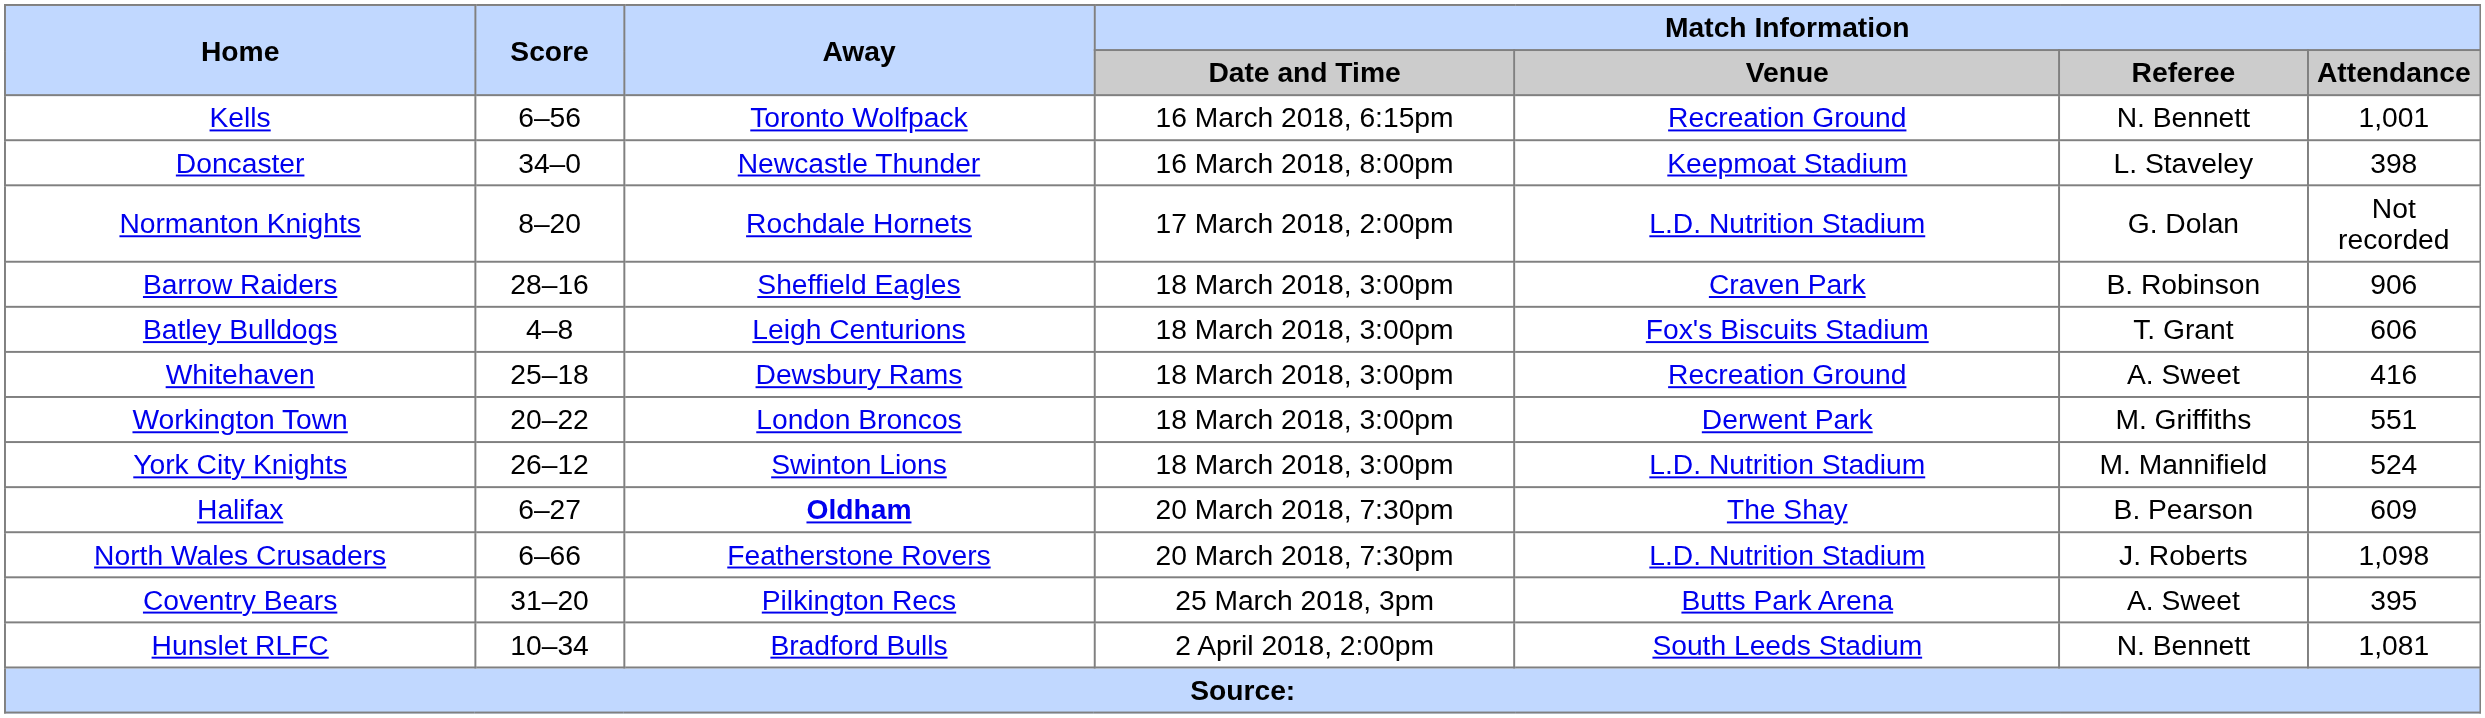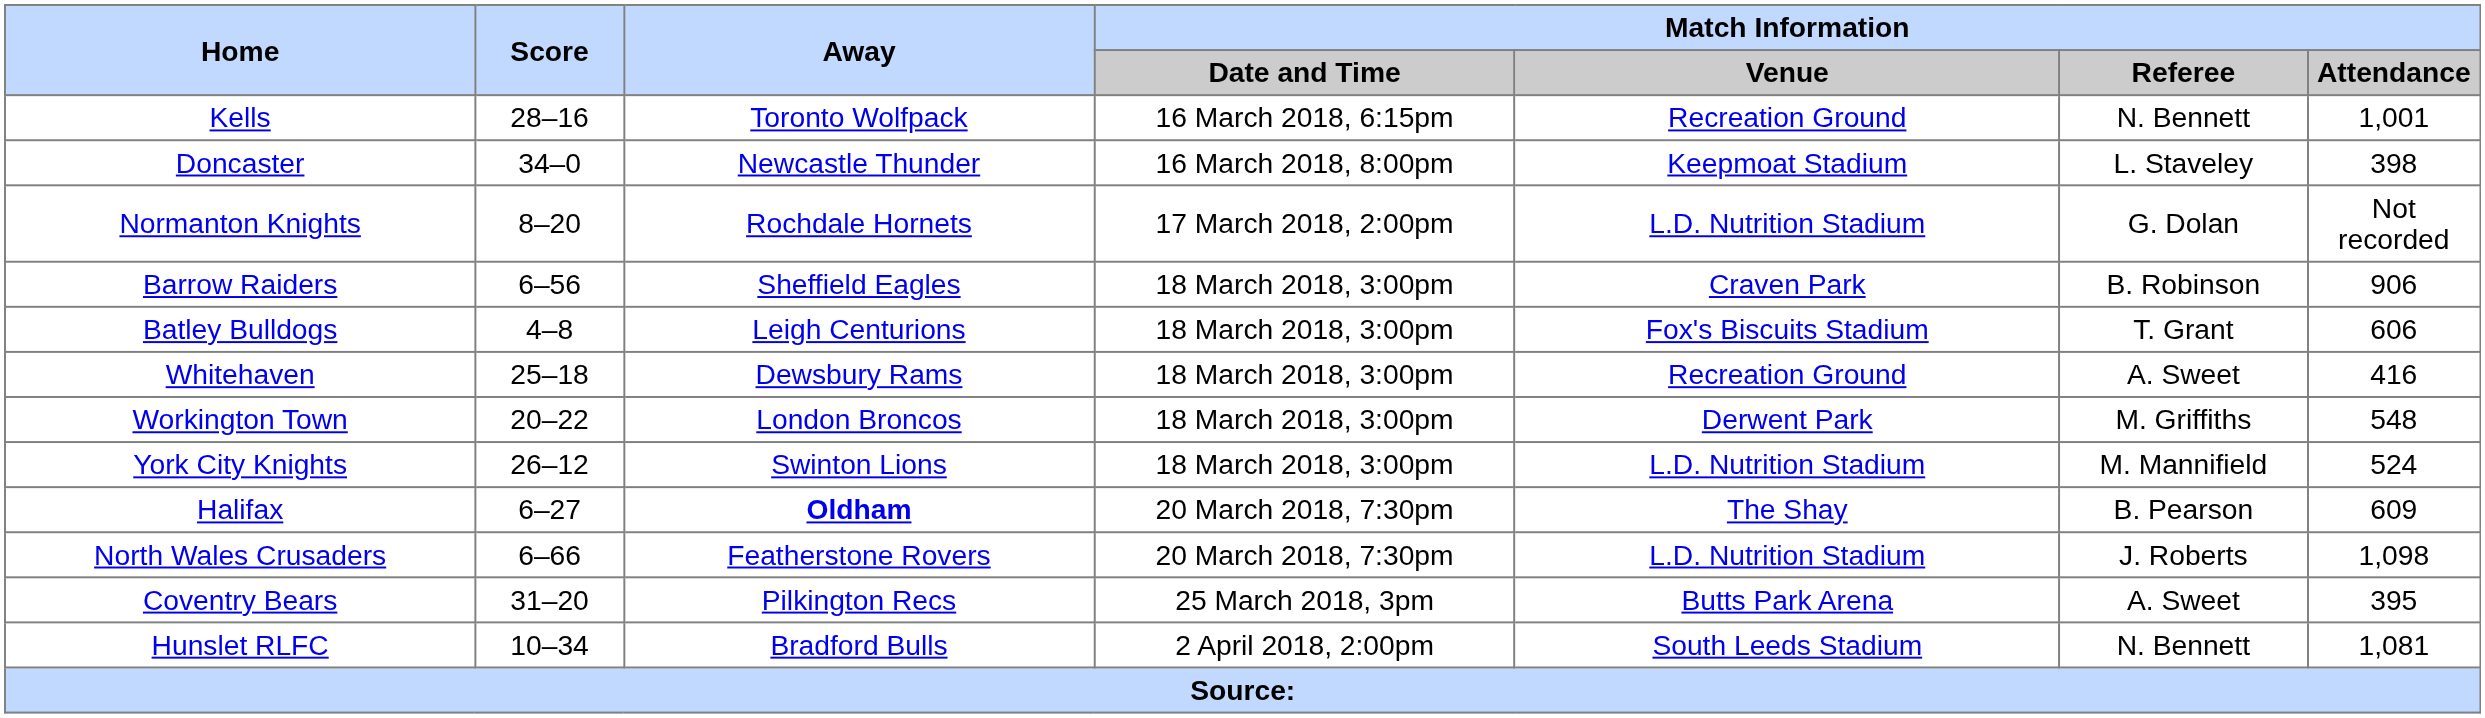 <table border=1 style="border-collapse:collapse; font-size:90%; text-align:center;" cellpadding=3 cellspacing=0 width=100%>
 <tr bgcolor=#C1D8FF>
 <th rowspan=2 width=19%>Home</th>
 <th rowspan=2 width=6%>Score</th>
 <th rowspan=2 width=19%>Away</th>
 <th colspan=4>Match Information</th>
 </tr>
 <tr bgcolor=#CCCCCC>
 <th width=17%>Date and Time</th>
 <th width=22%>Venue</th>
 <th width=10%>Referee</th>
 <th width=7%>Attendance</th>
 </tr>
 <tr>
 <td><a href='#'>Kells</a></td>
-<td>6–56</td>
+<td>28–16</td>
 <td> <a href='#'>Toronto Wolfpack</a></td>
 <td>16 March 2018, 6:15pm</td>
 <td><a href='#'>Recreation Ground</a></td>
 <td>N. Bennett</td>
 <td>1,001</td>
 </tr>
 <tr>
 <td> <a href='#'>Doncaster</a></td>
 <td>34–0</td>
 <td> <a href='#'>Newcastle Thunder</a></td>
 <td>16 March 2018, 8:00pm</td>
 <td><a href='#'>Keepmoat Stadium</a></td>
 <td>L. Staveley</td>
 <td>398</td>
 </tr>
 <tr>
 <td><a href='#'>Normanton Knights</a></td>
 <td>8–20</td>
 <td> <a href='#'>Rochdale Hornets</a></td>
 <td>17 March 2018, 2:00pm</td>
 <td><a href='#'>L.D. Nutrition Stadium</a></td>
 <td>G. Dolan</td>
 <td>Not recorded</td>
 </tr>
 <tr>
 <td> <a href='#'>Barrow Raiders</a></td>
-<td>28–16</td>
+<td>6–56</td>
 <td> <a href='#'>Sheffield Eagles</a></td>
 <td>18 March 2018, 3:00pm</td>
 <td><a href='#'>Craven Park</a></td>
 <td>B. Robinson</td>
 <td>906</td>
 </tr>
 <tr>
 <td> <a href='#'>Batley Bulldogs</a></td>
 <td>4–8</td>
 <td> <a href='#'>Leigh Centurions</a></td>
 <td>18 March 2018, 3:00pm</td>
 <td><a href='#'>Fox's Biscuits Stadium</a></td>
 <td>T. Grant</td>
 <td>606</td>
 </tr>
 <tr>
 <td> <a href='#'>Whitehaven</a></td>
 <td>25–18</td>
 <td> <a href='#'>Dewsbury Rams</a></td>
 <td>18 March 2018, 3:00pm</td>
 <td><a href='#'>Recreation Ground</a></td>
 <td>A. Sweet</td>
 <td>416</td>
 </tr>
 <tr>
 <td> <a href='#'>Workington Town</a></td>
 <td>20–22</td>
 <td> <a href='#'>London Broncos</a></td>
 <td>18 March 2018, 3:00pm</td>
 <td><a href='#'>Derwent Park</a></td>
 <td>M. Griffiths</td>
-<td>551</td>
+<td>548</td>
 </tr>
 <tr>
 <td> <a href='#'>York City Knights</a></td>
 <td>26–12</td>
 <td> <a href='#'>Swinton Lions</a></td>
 <td>18 March 2018, 3:00pm</td>
 <td><a href='#'>L.D. Nutrition Stadium</a></td>
 <td>M. Mannifield</td>
 <td>524</td>
 </tr>
 <tr>
 <td> <a href='#'>Halifax</a></td>
 <td>6–27</td>
 <td><strong> <a href='#'>Oldham</a></strong></td>
 <td>20 March 2018, 7:30pm</td>
 <td><a href='#'>The Shay</a></td>
 <td>B. Pearson</td>
 <td>609</td>
 </tr>
 <tr>
 <td> <a href='#'>North Wales Crusaders</a></td>
 <td>6–66</td>
 <td> <a href='#'>Featherstone Rovers</a></td>
 <td>20 March 2018, 7:30pm</td>
 <td><a href='#'>L.D. Nutrition Stadium</a></td>
 <td>J. Roberts</td>
 <td>1,098</td>
 </tr>
 <tr>
 <td> <a href='#'>Coventry Bears</a></td>
 <td>31–20</td>
 <td><a href='#'>Pilkington Recs</a></td>
 <td>25 March 2018, 3pm</td>
 <td><a href='#'>Butts Park Arena</a></td>
 <td>A. Sweet</td>
 <td>395</td>
 </tr>
 <tr>
 <td> <a href='#'>Hunslet RLFC</a></td>
 <td>10–34</td>
 <td> <a href='#'>Bradford Bulls</a></td>
 <td>2 April 2018, 2:00pm</td>
 <td><a href='#'>South Leeds Stadium</a></td>
 <td>N. Bennett</td>
 <td>1,081</td>
 </tr>
 <tr style="background:#c1d8ff;">
 <th colspan=10>Source:</th>
 </tr>
 </table>
